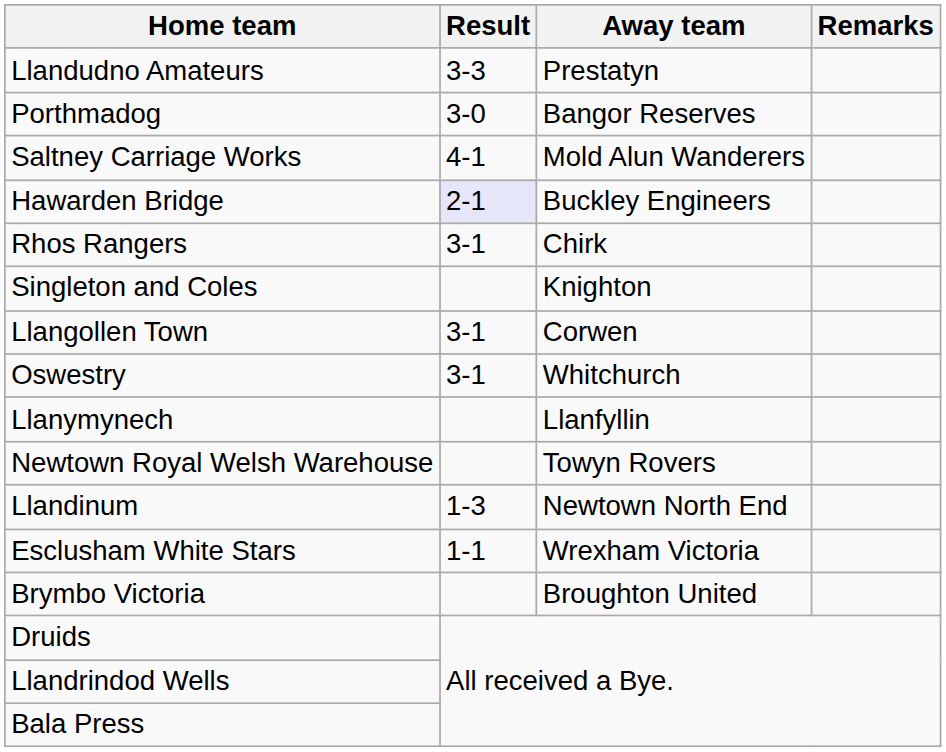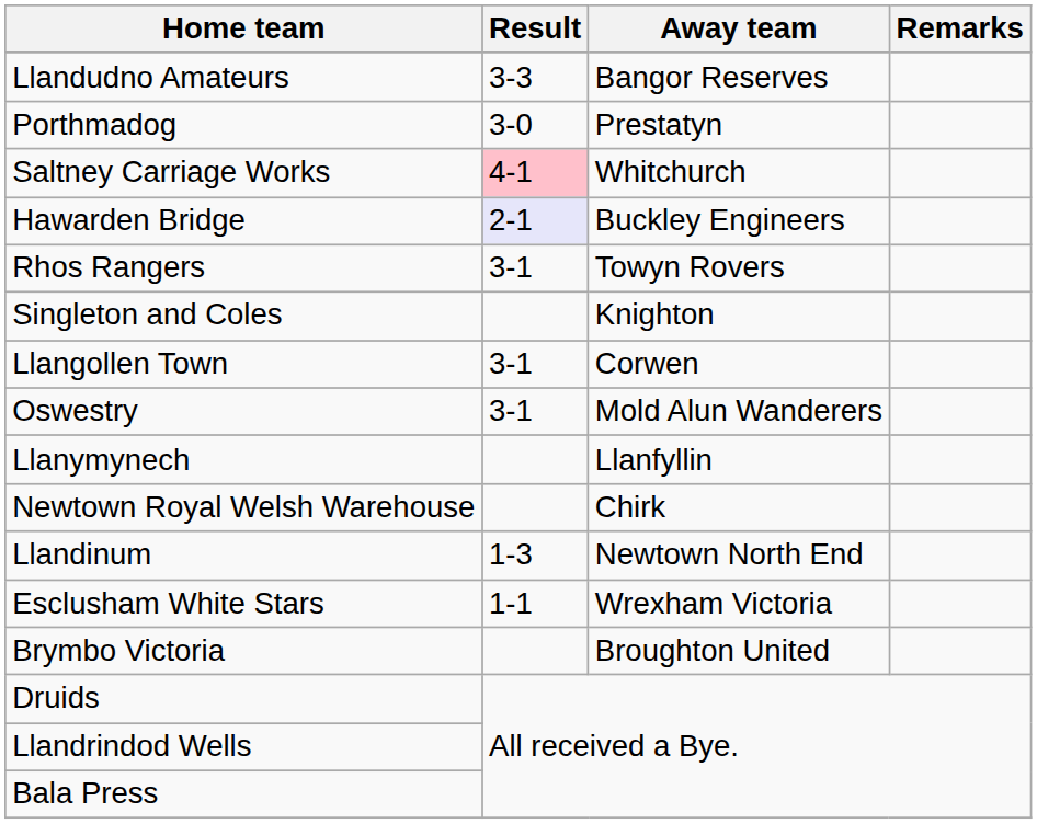 <table class="wikitable">
 <tr>
 <th>Home team</th>
 <th>Result</th>
 <th>Away team</th>
 <th>Remarks</th>
 </tr>
 <tr>
 <td>Llandudno Amateurs</td>
 <td>3-3</td>
-<td>Prestatyn</td>
+<td>Bangor Reserves</td>
 <td></td>
 </tr>
 <tr>
 <td>Porthmadog</td>
 <td>3-0</td>
-<td>Bangor Reserves</td>
+<td>Prestatyn</td>
 <td></td>
 </tr>
 <tr>
 <td>Saltney Carriage Works</td>
-<td>4-1</td>
-<td>Mold Alun Wanderers</td>
+<td style="background: pink;">4-1</td>
+<td> Whitchurch</td>
 <td></td>
 </tr>
 <tr>
 <td>Hawarden Bridge</td>
 <td style="background: lavender;">2-1</td>
 <td>Buckley Engineers</td>
 <td></td>
 </tr>
 <tr>
 <td>Rhos Rangers</td>
 <td>3-1</td>
-<td>Chirk</td>
+<td>Towyn Rovers</td>
 <td></td>
 </tr>
 <tr>
 <td> Singleton and Coles</td>
 <td></td>
 <td>Knighton</td>
 <td></td>
 </tr>
 <tr>
 <td>Llangollen Town</td>
 <td>3-1</td>
 <td>Corwen</td>
 <td></td>
 </tr>
 <tr>
 <td> Oswestry</td>
 <td>3-1</td>
-<td> Whitchurch</td>
+<td>Mold Alun Wanderers</td>
 <td></td>
 </tr>
 <tr>
 <td>Llanymynech</td>
 <td></td>
 <td>Llanfyllin</td>
 <td></td>
 </tr>
 <tr>
 <td>Newtown Royal Welsh Warehouse</td>
 <td></td>
-<td>Towyn Rovers</td>
+<td>Chirk</td>
 <td></td>
 </tr>
 <tr>
 <td>Llandinum</td>
 <td>1-3</td>
 <td>Newtown North End</td>
 <td></td>
 </tr>
 <tr>
 <td>Esclusham White Stars</td>
 <td>1-1</td>
 <td>Wrexham Victoria</td>
 <td></td>
 </tr>
 <tr>
 <td>Brymbo Victoria</td>
 <td></td>
 <td>Broughton United</td>
 <td></td>
 </tr>
 <tr>
 <td>Druids</td>
 <td colspan="3" rowspan="3">All received a Bye.</td>
 </tr>
 <tr>
 <td>Llandrindod Wells</td>
 </tr>
 <tr>
 <td>Bala Press</td>
 </tr>
 </table>
